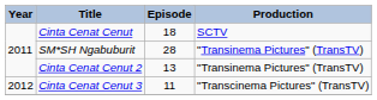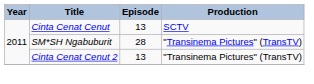 <table class="wikitable" style="font-size: 90%;">
 <tr>
 <th style="background: LightSteelBlue;">Year</th>
 <th style="background: LightSteelBlue;">Title</th>
 <th style="background: LightSteelBlue;">Episode</th>
 <th style="background: LightSteelBlue;">Production</th>
 </tr>
 <tr>
 <td rowspan="3">2011</td>
 <td><em><a href='#'>Cinta Cenat Cenut</a></em></td>
-<td align="center">18</td>
+<td align="center">13</td>
 <td><a href='#'>SCTV</a></td>
 </tr>
 <tr>
 <td><em>SM*SH Ngabuburit</em></td>
 <td align="center">28</td>
 <td>"<a href='#'>Transinema Pictures</a>" (<a href='#'>TransTV</a>)</td>
 </tr>
 <tr>
 <td><em><a href='#'>Cinta Cenat Cenut 2</a></em></td>
 <td align="center">13</td>
 <td>"Transinema Pictures" (TransTV)</td>
 </tr>
 <tr>
-<td rowspan="1">2012</td>
-<td><em><a href='#'>Cinta Cenat Cenut 3</a></em></td>
-<td align="center">11</td>
-<td>"Transcinema Pictures" (TransTV)</td>
-</tr>
-<tr>
 </tr>
 </table>
